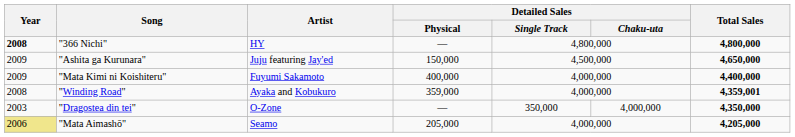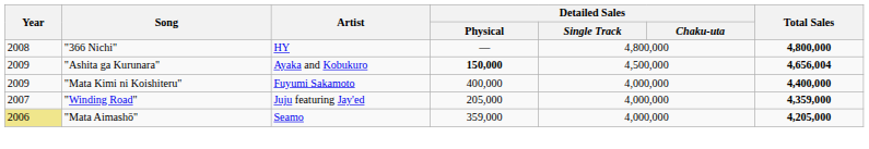 <table class="wikitable">
 <tr>
 <th style="width: 5em;" rowspan="2">Year</th>
 <th style="width: 20em;" rowspan="2">Song</th>
 <th style="width: 15em;" rowspan="2">Artist</th>
 <th style="width: 30em;" colspan="3">Detailed Sales</th>
 <th style="width: 10em;" rowspan="2">Total Sales</th>
 </tr>
 <tr>
 <th style="width: 10em;">Physical</th>
 <th style="width: 10em;"><em>Single Track</em></th>
 <th style="width: 10em;"><em>Chaku-uta</em></th>
 </tr>
 <tr>
-<td><strong>2008</strong></td>
+<td>2008</td>
 <td>"366 Nichi"</td>
 <td><a href='#'>HY</a></td>
 <td style="text-align: center;">—</td>
 <td style="text-align: center;" colspan="2">4,800,000</td>
 <td style="text-align: center;"><strong>4,800,000</strong></td>
 </tr>
 <tr>
 <td>2009</td>
 <td>"Ashita ga Kurunara"</td>
-<td><a href='#'>Juju</a> featuring <a href='#'>Jay'ed</a></td>
-<td style="text-align: center;">150,000</td>
+<td><a href='#'>Ayaka</a> and <a href='#'>Kobukuro</a></td>
+<td style="text-align: center;"><strong>150,000</strong></td>
 <td style="text-align: center;" colspan="2">4,500,000</td>
-<td style="text-align: center;"><strong>4,650,000</strong></td>
+<td style="text-align: center;"><strong>4,656,004</strong></td>
 </tr>
 <tr>
 <td>2009</td>
 <td>"Mata Kimi ni Koishiteru"</td>
 <td><a href='#'>Fuyumi Sakamoto</a></td>
 <td style="text-align: center;">400,000</td>
 <td style="text-align: center;" colspan="2">4,000,000</td>
 <td style="text-align: center;"><strong>4,400,000</strong></td>
 </tr>
 <tr>
-<td>2008</td>
+<td>2007</td>
 <td>"<a href='#'>Winding Road</a>"</td>
-<td><a href='#'>Ayaka</a> and <a href='#'>Kobukuro</a></td>
-<td style="text-align: center;">359,000</td>
+<td><a href='#'>Juju</a> featuring <a href='#'>Jay'ed</a></td>
+<td style="text-align: center;">205,000</td>
 <td style="text-align: center;" colspan="2">4,000,000</td>
-<td style="text-align: center;"><strong>4,359,001</strong></td>
-</tr>
-<tr>
-<td>2003</td>
-<td>"<a href='#'>Dragostea din tei</a>"</td>
-<td><a href='#'>O-Zone</a></td>
-<td style="text-align: center;">—</td>
-<td style="text-align: center;">350,000</td>
-<td style="text-align: center;">4,000,000</td>
-<td style="text-align: center;"><strong>4,350,000</strong></td>
+<td style="text-align: center;"><strong>4,359,000</strong></td>
 </tr>
 <tr>
 <td style="background: khaki;">2006</td>
 <td>"Mata Aimashō"</td>
 <td><a href='#'>Seamo</a></td>
-<td style="text-align: center;">205,000</td>
+<td style="text-align: center;">359,000</td>
 <td style="text-align: center;" colspan="2">4,000,000</td>
 <td style="text-align: center;"><strong>4,205,000</strong></td>
 </tr>
 </table>
